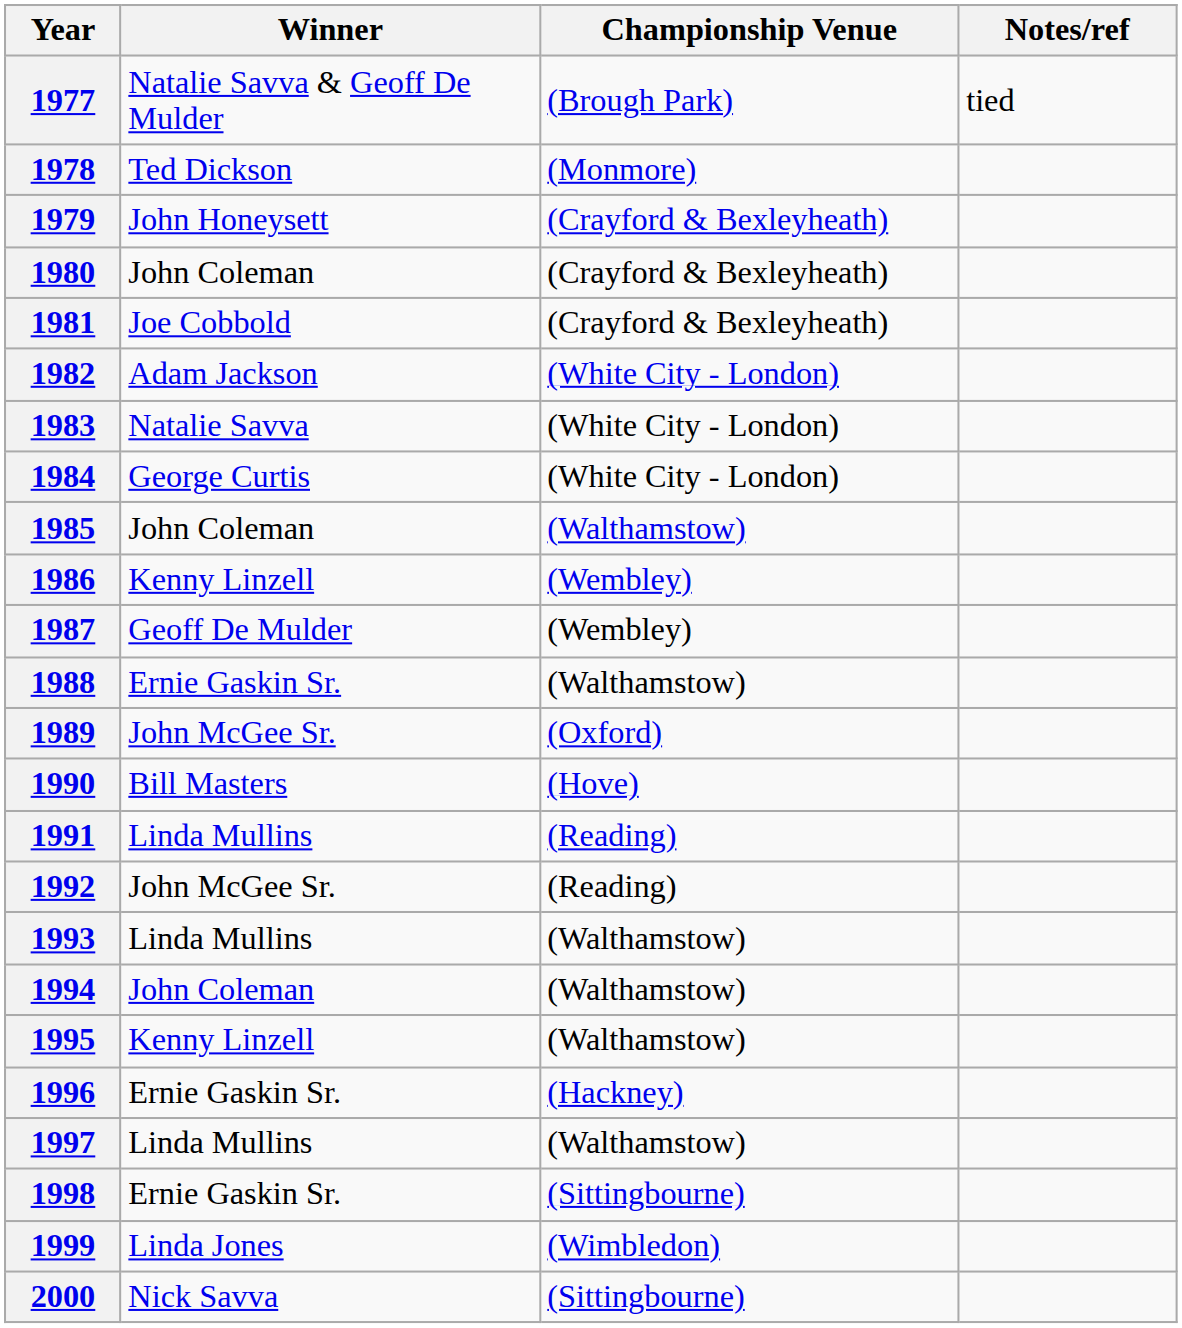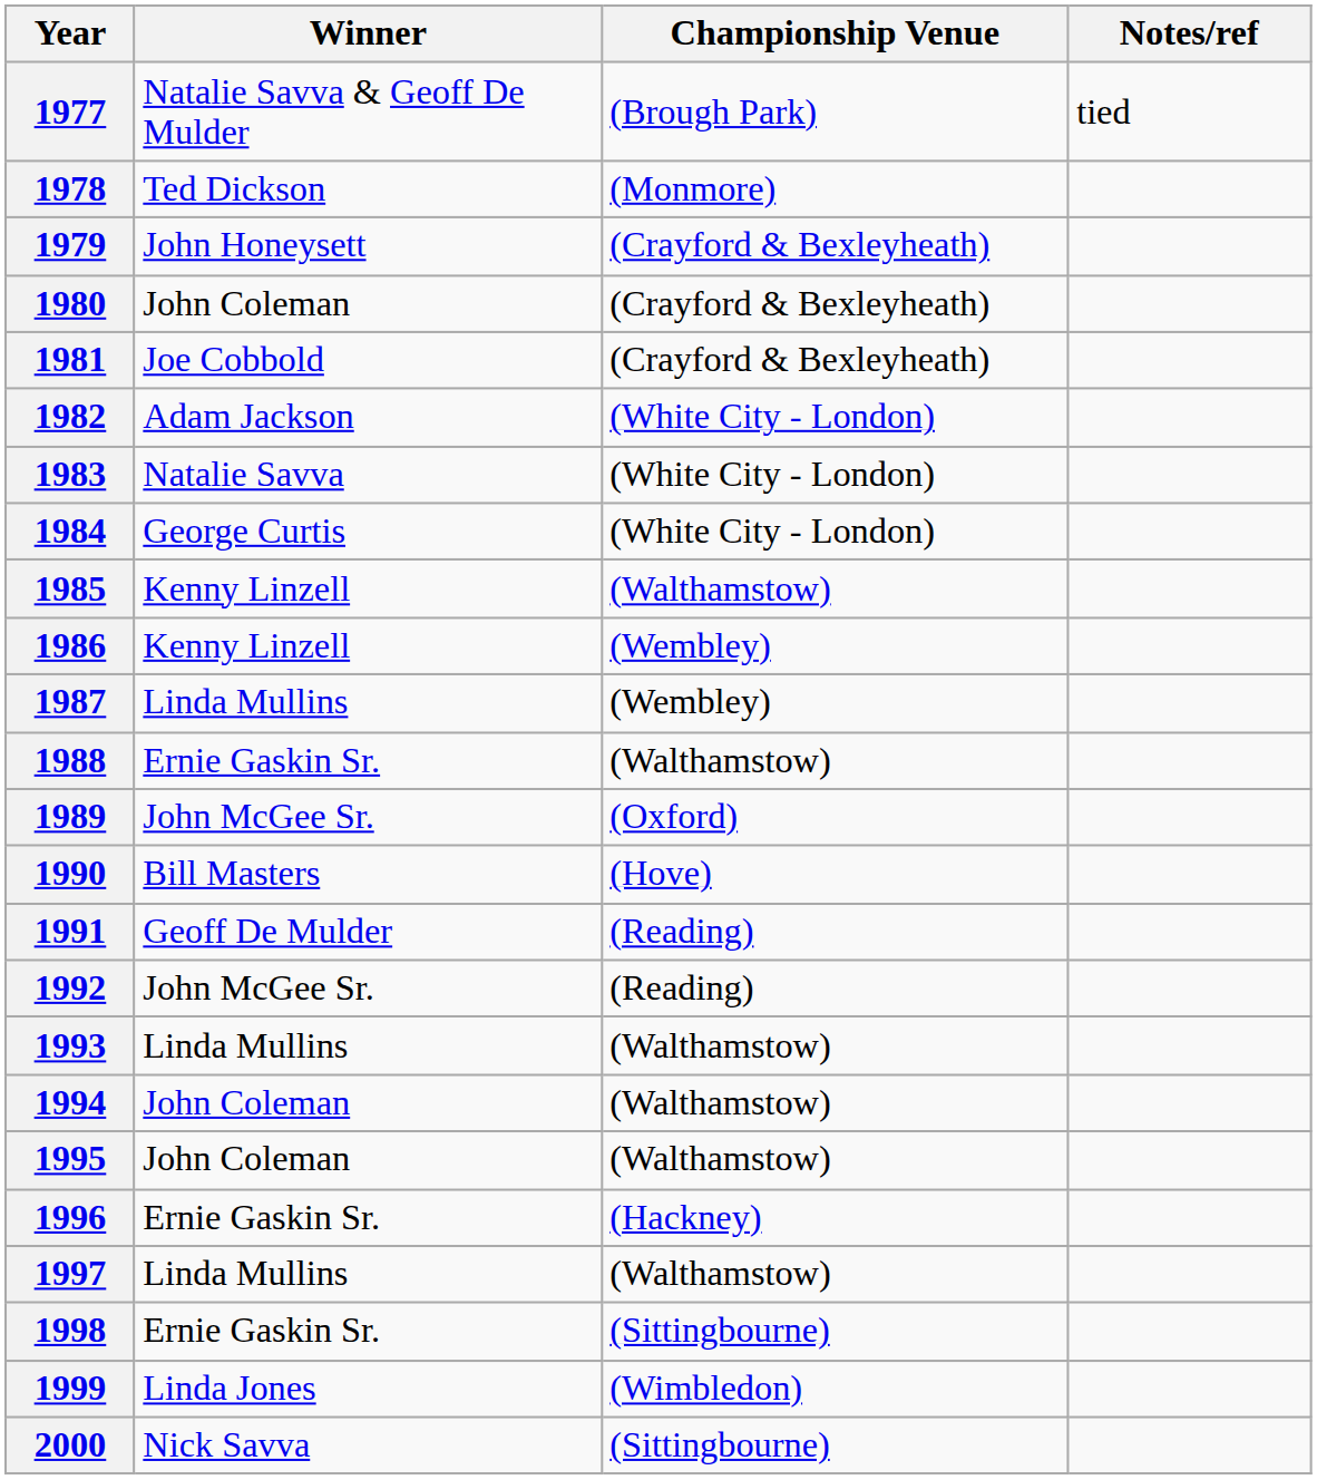 <table class="wikitable">
 <tr>
 <th width=50>Year</th>
 <th width=200>Winner</th>
 <th width=200>Championship Venue</th>
 <th width=100>Notes/ref</th>
 </tr>
 <tr>
 <th><a href='#'>1977</a></th>
 <td><a href='#'>Natalie Savva</a> & <a href='#'>Geoff De Mulder</a></td>
 <td><a href='#'>(Brough Park)</a></td>
 <td>tied</td>
 </tr>
 <tr>
 <th><a href='#'>1978</a></th>
 <td><a href='#'>Ted Dickson</a></td>
 <td><a href='#'>(Monmore)</a></td>
 <td></td>
 </tr>
 <tr>
 <th><a href='#'>1979</a></th>
 <td><a href='#'>John Honeysett</a></td>
 <td><a href='#'>(Crayford & Bexleyheath)</a></td>
 <td></td>
 </tr>
 <tr>
 <th><a href='#'>1980</a></th>
 <td>John Coleman</td>
 <td>(Crayford & Bexleyheath)</td>
 <td></td>
 </tr>
 <tr>
 <th><a href='#'>1981</a></th>
 <td><a href='#'>Joe Cobbold</a></td>
 <td>(Crayford & Bexleyheath)</td>
 <td></td>
 </tr>
 <tr>
 <th><a href='#'>1982</a></th>
 <td><a href='#'>Adam Jackson</a></td>
 <td><a href='#'>(White City - London)</a></td>
 <td></td>
 </tr>
 <tr>
 <th><a href='#'>1983</a></th>
 <td><a href='#'>Natalie Savva</a></td>
 <td>(White City - London)</td>
 <td></td>
 </tr>
 <tr>
 <th><a href='#'>1984</a></th>
 <td><a href='#'>George Curtis</a></td>
 <td>(White City - London)</td>
 <td></td>
 </tr>
 <tr>
 <th><a href='#'>1985</a></th>
-<td>John Coleman</td>
+<td><a href='#'>Kenny Linzell</a></td>
 <td><a href='#'>(Walthamstow)</a></td>
 <td></td>
 </tr>
 <tr>
 <th><a href='#'>1986</a></th>
 <td><a href='#'>Kenny Linzell</a></td>
 <td><a href='#'>(Wembley)</a></td>
 <td></td>
 </tr>
 <tr>
 <th><a href='#'>1987</a></th>
-<td><a href='#'>Geoff De Mulder</a></td>
+<td><a href='#'>Linda Mullins</a></td>
 <td>(Wembley)</td>
 <td></td>
 </tr>
 <tr>
 <th><a href='#'>1988</a></th>
 <td><a href='#'>Ernie Gaskin Sr.</a></td>
 <td>(Walthamstow)</td>
 <td></td>
 </tr>
 <tr>
 <th><a href='#'>1989</a></th>
 <td><a href='#'>John McGee Sr.</a></td>
 <td><a href='#'>(Oxford)</a></td>
 <td></td>
 </tr>
 <tr>
 <th><a href='#'>1990</a></th>
 <td><a href='#'>Bill Masters</a></td>
 <td><a href='#'>(Hove)</a></td>
 <td></td>
 </tr>
 <tr>
 <th><a href='#'>1991</a></th>
-<td><a href='#'>Linda Mullins</a></td>
+<td><a href='#'>Geoff De Mulder</a></td>
 <td><a href='#'>(Reading)</a></td>
 <td></td>
 </tr>
 <tr>
 <th><a href='#'>1992</a></th>
 <td>John McGee Sr.</td>
 <td>(Reading)</td>
 <td></td>
 </tr>
 <tr>
 <th><a href='#'>1993</a></th>
 <td>Linda Mullins</td>
 <td>(Walthamstow)</td>
 <td></td>
 </tr>
 <tr>
 <th><a href='#'>1994</a></th>
 <td><a href='#'>John Coleman</a></td>
 <td>(Walthamstow)</td>
 <td></td>
 </tr>
 <tr>
 <th><a href='#'>1995</a></th>
-<td><a href='#'>Kenny Linzell</a></td>
+<td>John Coleman</td>
 <td>(Walthamstow)</td>
 <td></td>
 </tr>
 <tr>
 <th><a href='#'>1996</a></th>
 <td>Ernie Gaskin Sr.</td>
 <td><a href='#'>(Hackney)</a></td>
 <td></td>
 </tr>
 <tr>
 <th><a href='#'>1997</a></th>
 <td>Linda Mullins</td>
 <td>(Walthamstow)</td>
 <td></td>
 </tr>
 <tr>
 <th><a href='#'>1998</a></th>
 <td>Ernie Gaskin Sr.</td>
 <td><a href='#'>(Sittingbourne)</a></td>
 <td></td>
 </tr>
 <tr>
 <th><a href='#'>1999</a></th>
 <td><a href='#'>Linda Jones</a></td>
 <td><a href='#'>(Wimbledon)</a></td>
 <td></td>
 </tr>
 <tr>
 <th><a href='#'>2000</a></th>
 <td><a href='#'>Nick Savva</a></td>
 <td><a href='#'>(Sittingbourne)</a></td>
 <td></td>
 </tr>
 </table>
